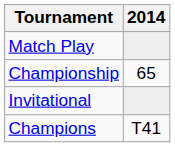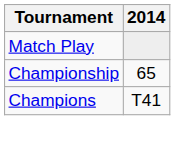 <table class="wikitable" style="text-align:center;">
 <tr>
 <th>Tournament</th>
 <th>2014</th>
 </tr>
 <tr>
 <td align="left"><a href='#'>Match Play</a></td>
 <td style="background:#eeeeee;"></td>
 </tr>
 <tr>
 <td align="left"><a href='#'>Championship</a></td>
 <td>65</td>
 </tr>
 <tr>
-<td align="left"><a href='#'>Invitational</a></td>
-<td style="background:#eeeeee;"></td>
-</tr>
-<tr>
 <td align="left"><a href='#'>Champions</a></td>
 <td>T41</td>
 </tr>
 </table>
